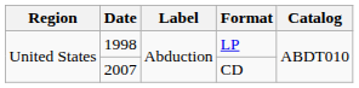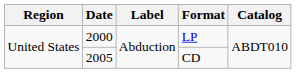 <table class="wikitable">
 <tr>
 <th>Region</th>
 <th>Date</th>
 <th>Label</th>
 <th>Format</th>
 <th>Catalog</th>
 </tr>
 <tr>
 <td rowspan="2">United States</td>
-<td>1998</td>
+<td>2000</td>
 <td rowspan="2">Abduction</td>
 <td><a href='#'>LP</a></td>
 <td rowspan="2">ABDT010</td>
 </tr>
 <tr>
-<td>2007</td>
+<td>2005</td>
 <td>CD</td>
 </tr>
 </table>
